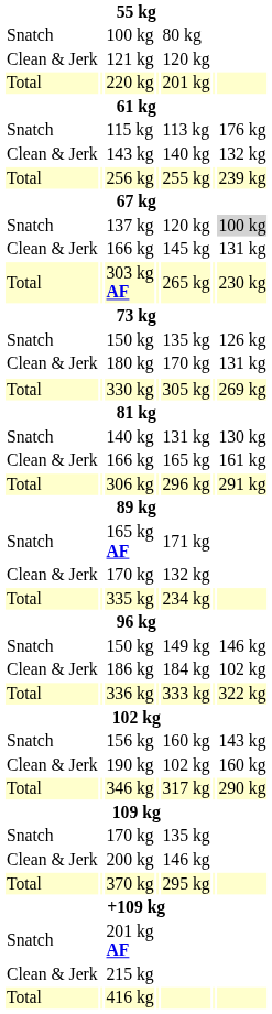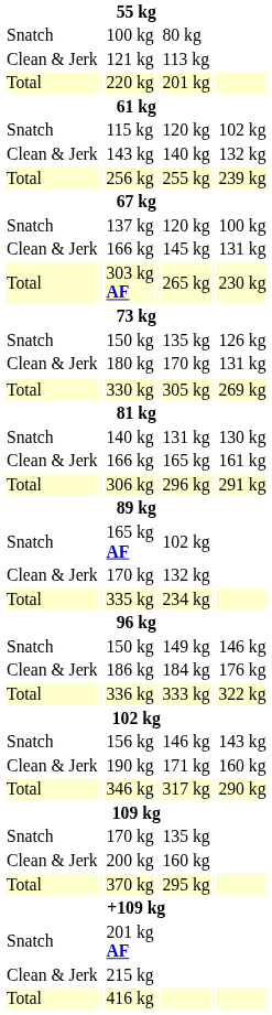 <table>
 <tr>
 <th colspan=7>55 kg</th>
 </tr>
 <tr>
 <td>Snatch</td>
 <td></td>
 <td>100 kg</td>
 <td></td>
 <td>80 kg</td>
 <td></td>
 <td></td>
 </tr>
 <tr>
 <td>Clean & Jerk</td>
 <td></td>
 <td>121 kg</td>
 <td></td>
-<td>120 kg</td>
+<td>113 kg</td>
 <td></td>
 <td></td>
 </tr>
 <tr bgcolor=ffffcc>
 <td>Total</td>
 <td></td>
 <td>220 kg</td>
 <td></td>
 <td>201 kg</td>
 <td></td>
 <td></td>
 </tr>
 <tr>
 <th colspan=7>61 kg</th>
 </tr>
 <tr>
 <td>Snatch</td>
 <td></td>
 <td>115 kg</td>
 <td></td>
-<td>113 kg</td>
+<td>120 kg</td>
 <td></td>
-<td>176 kg</td>
+<td>102 kg</td>
 </tr>
 <tr>
 <td>Clean & Jerk</td>
 <td></td>
 <td>143 kg</td>
 <td></td>
 <td>140 kg</td>
 <td></td>
 <td>132 kg</td>
 </tr>
 <tr bgcolor=ffffcc>
 <td>Total</td>
 <td></td>
 <td>256 kg</td>
 <td></td>
 <td>255 kg</td>
 <td></td>
 <td>239 kg</td>
 </tr>
 <tr>
 <th colspan=7>67 kg</th>
 </tr>
 <tr>
 <td>Snatch</td>
 <td></td>
 <td>137 kg</td>
 <td></td>
 <td>120 kg</td>
 <td></td>
-<td style="background: lightgrey;">100 kg</td>
+<td>100 kg</td>
 </tr>
 <tr>
 <td>Clean & Jerk</td>
 <td></td>
 <td>166 kg</td>
 <td></td>
 <td>145 kg</td>
 <td></td>
 <td>131 kg</td>
 </tr>
 <tr bgcolor=ffffcc>
 <td>Total</td>
 <td></td>
 <td>303 kg<br><strong><a href='#'>AF</a></strong></td>
 <td></td>
 <td>265 kg</td>
 <td></td>
 <td>230 kg</td>
 </tr>
 <tr>
 <th colspan=7>73 kg</th>
 </tr>
 <tr>
 <td>Snatch</td>
 <td></td>
 <td>150 kg</td>
 <td></td>
 <td>135 kg</td>
 <td></td>
 <td>126 kg</td>
 </tr>
 <tr>
 <td>Clean & Jerk</td>
 <td></td>
 <td>180 kg</td>
 <td></td>
 <td>170 kg</td>
 <td></td>
 <td>131 kg</td>
 </tr>
 <tr>
 </tr>
 <tr bgcolor=ffffcc>
 <td>Total</td>
 <td></td>
 <td>330 kg</td>
 <td></td>
 <td>305 kg</td>
 <td></td>
 <td>269 kg</td>
 </tr>
 <tr>
 <th colspan=7>81 kg</th>
 </tr>
 <tr>
 <td>Snatch</td>
 <td></td>
 <td>140 kg</td>
 <td></td>
 <td>131 kg</td>
 <td></td>
 <td>130 kg</td>
 </tr>
 <tr>
 <td>Clean & Jerk</td>
 <td></td>
 <td>166 kg</td>
 <td></td>
 <td>165 kg</td>
 <td></td>
 <td>161 kg</td>
 </tr>
 <tr bgcolor=ffffcc>
 <td>Total</td>
 <td></td>
 <td>306 kg</td>
 <td></td>
 <td>296 kg</td>
 <td></td>
 <td>291 kg</td>
 </tr>
 <tr>
 <th colspan=7>89 kg</th>
 </tr>
 <tr>
 <td>Snatch</td>
 <td></td>
 <td>165 kg<br><strong><a href='#'>AF</a></strong></td>
 <td></td>
-<td>171 kg</td>
+<td>102 kg</td>
 <td></td>
 <td></td>
 </tr>
 <tr>
 <td>Clean & Jerk</td>
 <td></td>
 <td>170 kg</td>
 <td></td>
 <td>132 kg</td>
 <td></td>
 <td></td>
 </tr>
 <tr bgcolor=ffffcc>
 <td>Total</td>
 <td></td>
 <td>335 kg</td>
 <td></td>
 <td>234 kg</td>
 <td></td>
 <td></td>
 </tr>
 <tr>
 <th colspan=7>96 kg</th>
 </tr>
 <tr>
 <td>Snatch</td>
 <td></td>
 <td>150 kg</td>
 <td></td>
 <td>149 kg</td>
 <td></td>
 <td>146 kg</td>
 </tr>
 <tr>
 <td>Clean & Jerk</td>
 <td></td>
 <td>186 kg</td>
 <td></td>
 <td>184 kg</td>
 <td></td>
-<td>102 kg</td>
+<td>176 kg</td>
 </tr>
 <tr bgcolor=ffffcc>
 <td>Total</td>
 <td></td>
 <td>336 kg</td>
 <td></td>
 <td>333 kg</td>
 <td></td>
 <td>322 kg</td>
 </tr>
 <tr>
 <th colspan=7>102 kg</th>
 </tr>
 <tr>
 <td>Snatch</td>
 <td></td>
 <td>156 kg</td>
 <td></td>
-<td>160 kg</td>
+<td>146 kg</td>
 <td></td>
 <td>143 kg</td>
 </tr>
 <tr>
 <td>Clean & Jerk</td>
 <td></td>
 <td>190 kg</td>
 <td></td>
-<td>102 kg</td>
+<td>171 kg</td>
 <td></td>
 <td>160 kg</td>
 </tr>
 <tr bgcolor=ffffcc>
 <td>Total</td>
 <td></td>
 <td>346 kg</td>
 <td></td>
 <td>317 kg</td>
 <td></td>
 <td>290 kg</td>
 </tr>
 <tr>
 <th colspan=7>109 kg</th>
 </tr>
 <tr>
 <td>Snatch</td>
 <td></td>
 <td>170 kg</td>
 <td></td>
 <td>135 kg</td>
 <td></td>
 <td></td>
 </tr>
 <tr>
 <td>Clean & Jerk</td>
 <td></td>
 <td>200 kg</td>
 <td></td>
-<td>146 kg</td>
+<td>160 kg</td>
 <td></td>
 <td></td>
 </tr>
 <tr bgcolor=ffffcc>
 <td>Total</td>
 <td></td>
 <td>370 kg</td>
 <td></td>
 <td>295 kg</td>
 <td></td>
 <td></td>
 </tr>
 <tr>
 <th colspan=7>+109 kg</th>
 </tr>
 <tr>
 <td>Snatch</td>
 <td></td>
 <td>201 kg<br><strong><a href='#'>AF</a></strong></td>
 <td></td>
 <td></td>
 <td></td>
 <td></td>
 </tr>
 <tr>
 <td>Clean & Jerk</td>
 <td></td>
 <td>215 kg</td>
 <td></td>
 <td></td>
 <td></td>
 <td></td>
 </tr>
 <tr bgcolor=ffffcc>
 <td>Total</td>
 <td></td>
 <td>416 kg</td>
 <td></td>
 <td></td>
 <td></td>
 <td></td>
 </tr>
 </table>
